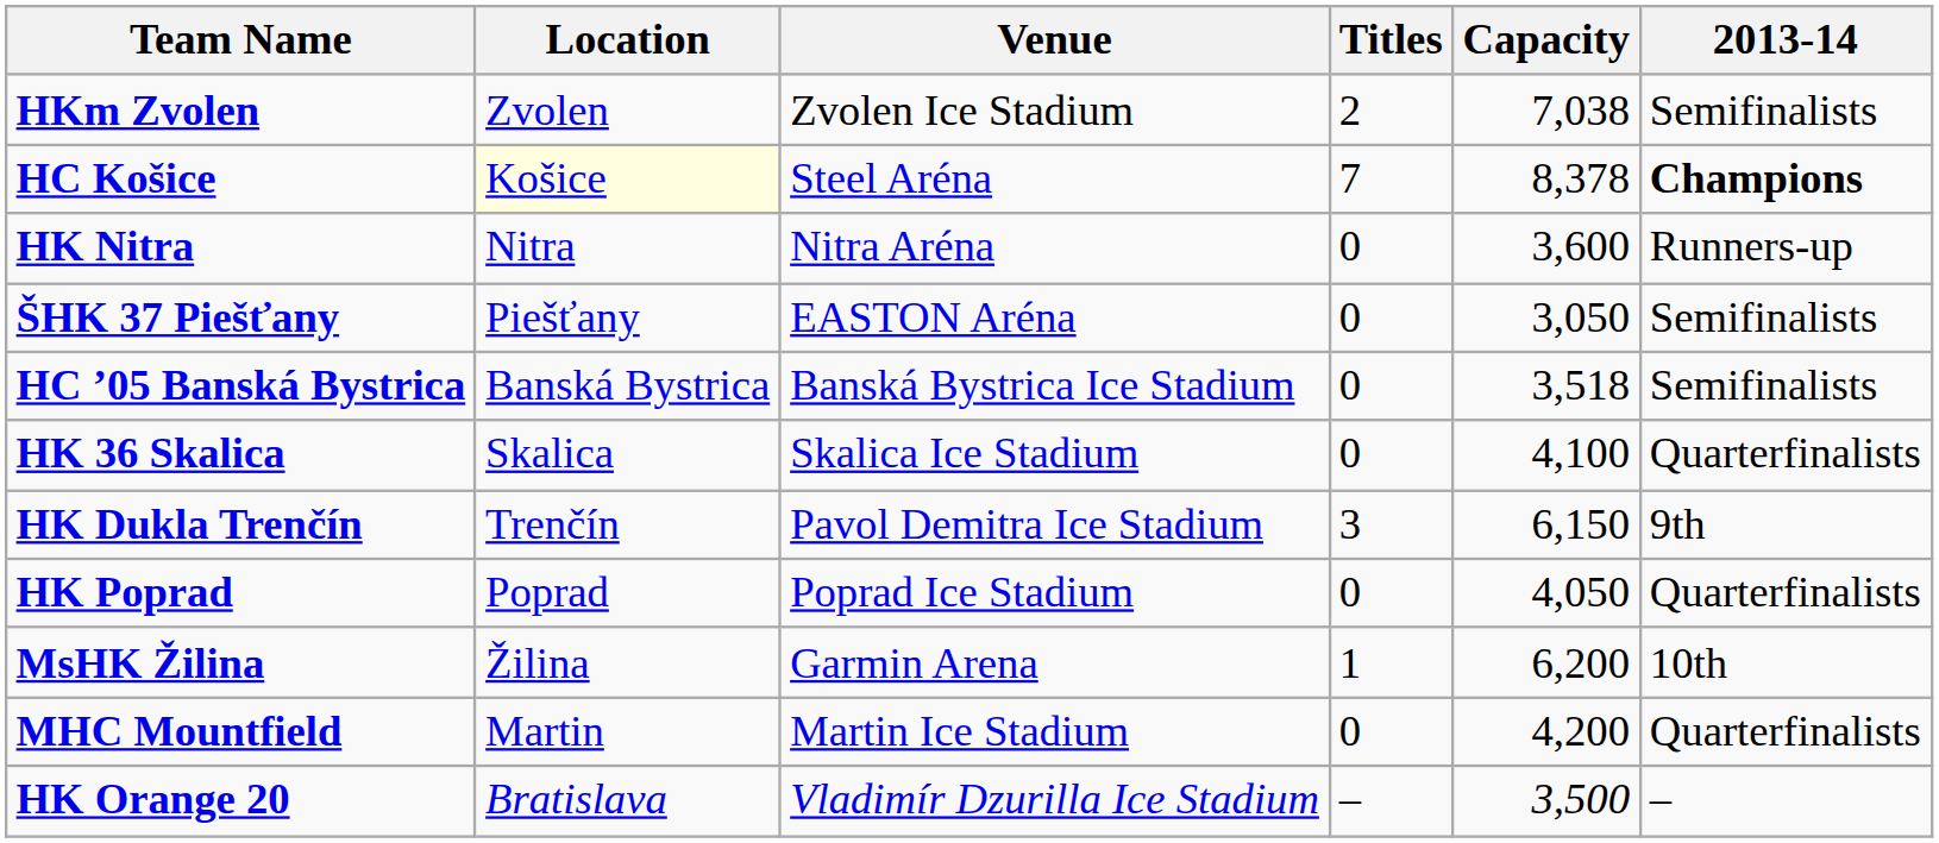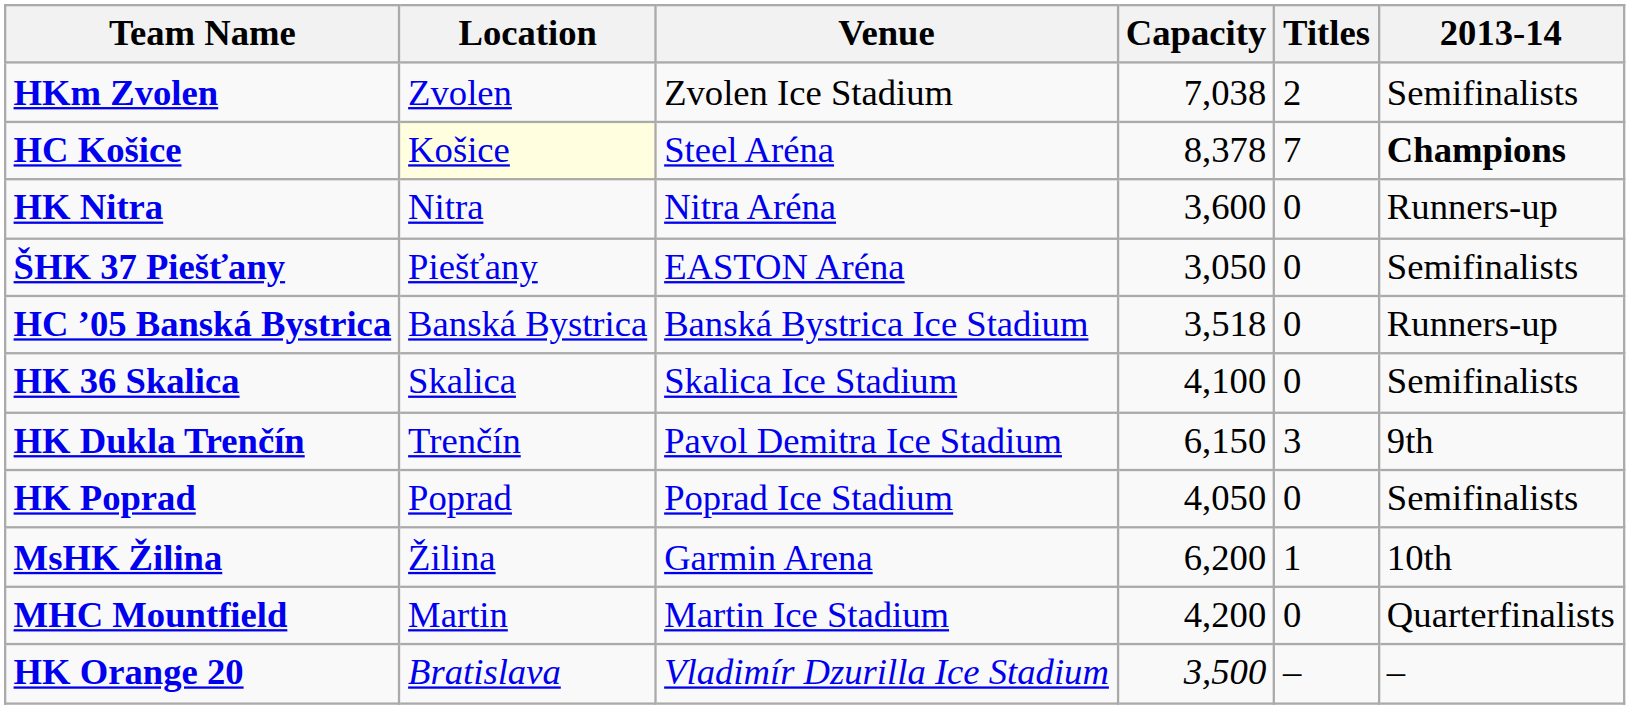 <table class="wikitable sortable">
 <tr>
 <th>Team Name</th>
 <th>Location</th>
 <th>Venue</th>
+<th>Capacity</th>
 <th>Titles</th>
-<th>Capacity</th>
 <th>2013-14</th>
 </tr>
 <tr>
 <td><strong><a href='#'>HKm Zvolen</a></strong></td>
 <td><a href='#'>Zvolen</a></td>
 <td>Zvolen Ice Stadium</td>
+<td align="right">7,038</td>
 <td>2</td>
-<td align="right">7,038</td>
 <td>Semifinalists</td>
 </tr>
 <tr>
 <td><strong><a href='#'>HC Košice</a></strong></td>
 <td style="background: lightyellow;"><a href='#'>Košice</a></td>
 <td><a href='#'>Steel Aréna</a></td>
+<td align="right">8,378</td>
 <td>7</td>
-<td align="right">8,378</td>
 <td><strong>Champions</strong></td>
 </tr>
 <tr>
 <td><strong><a href='#'>HK Nitra</a></strong></td>
 <td><a href='#'>Nitra</a></td>
 <td><a href='#'>Nitra Aréna</a></td>
+<td align="right">3,600</td>
 <td>0</td>
-<td align="right">3,600</td>
 <td>Runners-up</td>
 </tr>
 <tr>
 <td><strong><a href='#'>ŠHK 37 Piešťany</a></strong></td>
 <td><a href='#'>Piešťany</a></td>
 <td><a href='#'>EASTON Aréna</a></td>
+<td align="right">3,050</td>
 <td>0</td>
-<td align="right">3,050</td>
 <td>Semifinalists</td>
 </tr>
 <tr>
 <td><strong><a href='#'>HC ’05 Banská Bystrica</a></strong></td>
 <td><a href='#'>Banská Bystrica</a></td>
 <td><a href='#'>Banská Bystrica Ice Stadium</a></td>
+<td align="right">3,518</td>
 <td>0</td>
-<td align="right">3,518</td>
-<td>Semifinalists</td>
+<td>Runners-up</td>
 </tr>
 <tr>
 <td><strong><a href='#'>HK 36 Skalica</a></strong></td>
 <td><a href='#'>Skalica</a></td>
 <td><a href='#'>Skalica Ice Stadium</a></td>
+<td align="right">4,100</td>
 <td>0</td>
-<td align="right">4,100</td>
-<td>Quarterfinalists</td>
+<td>Semifinalists</td>
 </tr>
 <tr>
 <td><strong><a href='#'>HK Dukla Trenčín</a></strong></td>
 <td><a href='#'>Trenčín</a></td>
 <td><a href='#'>Pavol Demitra Ice Stadium</a></td>
+<td align="right">6,150</td>
 <td>3</td>
-<td align="right">6,150</td>
 <td>9th</td>
 </tr>
 <tr>
 <td><strong><a href='#'>HK Poprad</a></strong></td>
 <td><a href='#'>Poprad</a></td>
 <td><a href='#'>Poprad Ice Stadium</a></td>
+<td align="right">4,050</td>
 <td>0</td>
-<td align="right">4,050</td>
-<td>Quarterfinalists</td>
+<td>Semifinalists</td>
 </tr>
 <tr>
 <td><strong><a href='#'>MsHK Žilina</a></strong></td>
 <td><a href='#'>Žilina</a></td>
 <td><a href='#'>Garmin Arena</a></td>
+<td align="right">6,200</td>
 <td>1</td>
-<td align="right">6,200</td>
 <td>10th</td>
 </tr>
 <tr>
 <td><strong><a href='#'>MHC Mountfield</a></strong></td>
 <td><a href='#'>Martin</a></td>
 <td><a href='#'>Martin Ice Stadium</a></td>
+<td align="right">4,200</td>
 <td>0</td>
-<td align="right">4,200</td>
 <td>Quarterfinalists</td>
 </tr>
 <tr>
 <td><strong><a href='#'>HK Orange 20</a></strong></td>
 <td><em><a href='#'>Bratislava</a></em></td>
 <td><em><a href='#'>Vladimír Dzurilla Ice Stadium</a></em></td>
+<td align="right"><em>3,500</em></td>
 <td>–</td>
-<td align="right"><em>3,500</em></td>
 <td>–</td>
 </tr>
 </table>
